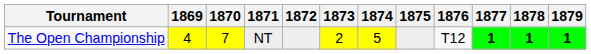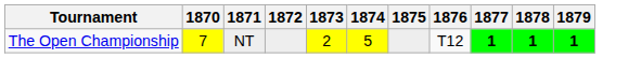 <table class="wikitable" style="font-size:95%;text-align:center;">
 <tr>
 <th>Tournament</th>
-<th>1869</th>
 <th>1870</th>
 <th>1871</th>
 <th>1872</th>
 <th>1873</th>
 <th>1874</th>
 <th>1875</th>
 <th>1876</th>
 <th>1877</th>
 <th>1878</th>
 <th>1879</th>
 </tr>
 <tr>
 <td align=left><a href='#'>The Open Championship</a></td>
-<td style="background:yellow;">4</td>
 <td style="background:yellow;">7</td>
 <td style="background:#eeeeee;">NT</td>
 <td style="background:#eeeeee;"></td>
 <td style="background:yellow;">2</td>
 <td style="background:yellow;">5</td>
 <td style="background:#eeeeee;"></td>
 <td>T12</td>
 <td style="background:lime;"><strong>1</strong></td>
 <td style="background:lime;"><strong>1</strong></td>
 <td style="background:lime;"><strong>1</strong></td>
 </tr>
 </table>
